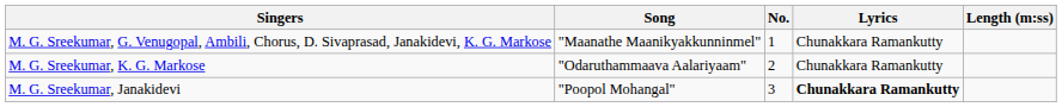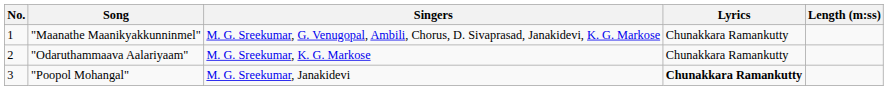 <table class="wikitable" style="font-size:95%;">
 <tr>
+<th>No.</th>
+<th>Song</th>
 <th>Singers</th>
-<th>Song</th>
-<th>No.</th>
 <th>Lyrics</th>
 <th>Length (m:ss)</th>
 </tr>
 <tr>
+<td>1</td>
+<td>"Maanathe Maanikyakkunninmel"</td>
 <td><a href='#'>M. G. Sreekumar</a>, <a href='#'>G. Venugopal</a>, <a href='#'>Ambili</a>, Chorus, D. Sivaprasad, Janakidevi, <a href='#'>K. G. Markose</a></td>
-<td>"Maanathe Maanikyakkunninmel"</td>
-<td>1</td>
 <td>Chunakkara Ramankutty</td>
 <td></td>
 </tr>
 <tr>
+<td>2</td>
+<td>"Odaruthammaava Aalariyaam"</td>
 <td><a href='#'>M. G. Sreekumar</a>, <a href='#'>K. G. Markose</a></td>
-<td>"Odaruthammaava Aalariyaam"</td>
-<td>2</td>
 <td>Chunakkara Ramankutty</td>
 <td></td>
 </tr>
 <tr>
+<td>3</td>
+<td>"Poopol Mohangal"</td>
 <td><a href='#'>M. G. Sreekumar</a>, Janakidevi</td>
-<td>"Poopol Mohangal"</td>
-<td>3</td>
 <td><strong>Chunakkara Ramankutty</strong></td>
 <td></td>
 </tr>
 </table>
